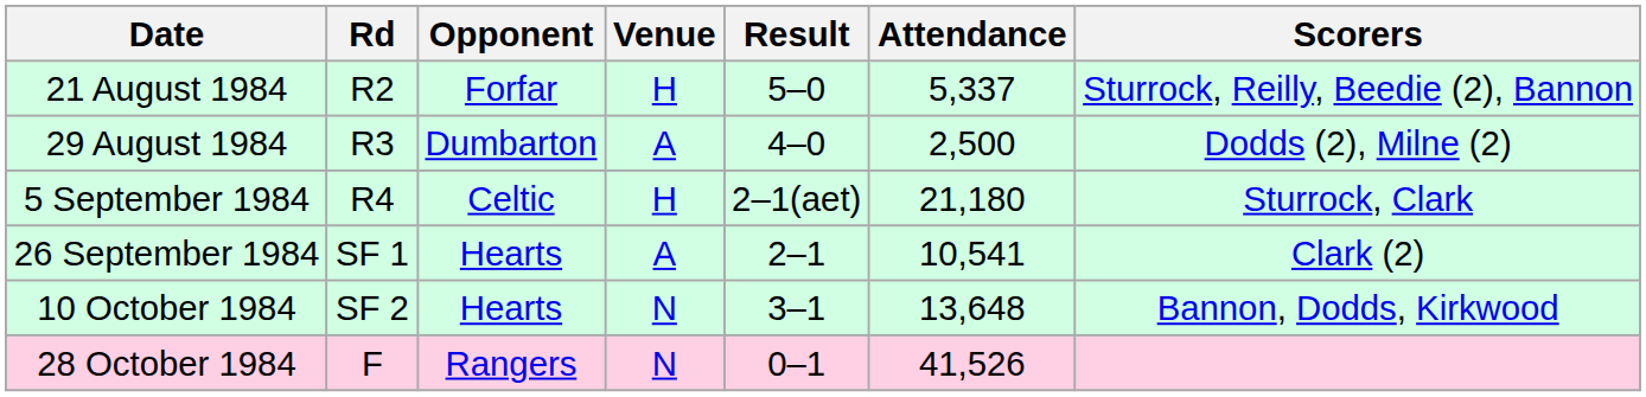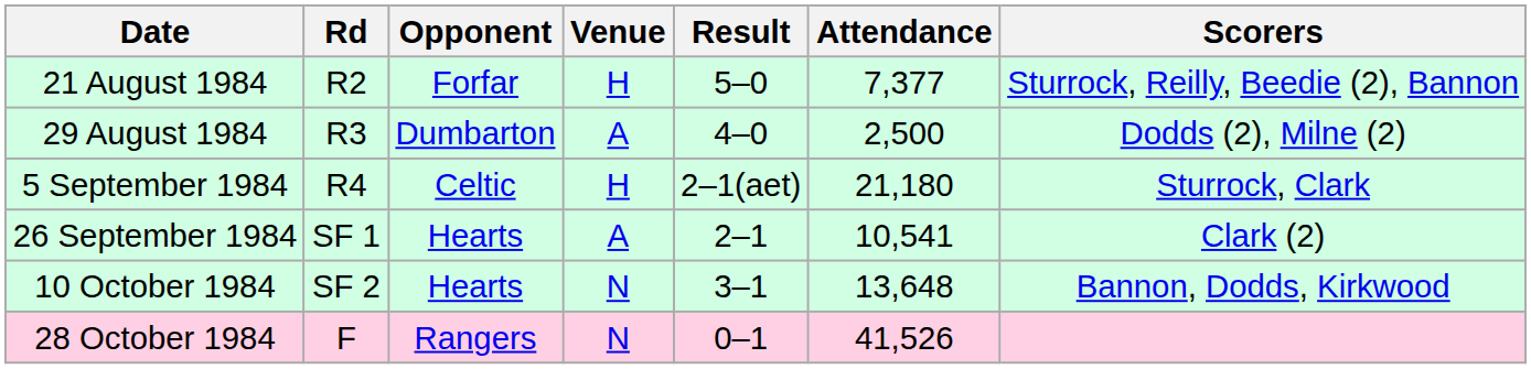 <table class="wikitable sortable" style="font-size:95%; text-align:center">
 <tr>
 <th>Date</th>
 <th>Rd</th>
 <th>Opponent</th>
 <th>Venue</th>
 <th>Result</th>
 <th>Attendance</th>
 <th>Scorers</th>
 </tr>
 <tr bgcolor = "#d0ffe3">
 <td>21 August 1984</td>
 <td>R2</td>
 <td><a href='#'>Forfar</a></td>
 <td><a href='#'>H</a></td>
 <td>5–0</td>
-<td>5,337</td>
+<td>7,377</td>
 <td><a href='#'>Sturrock</a>, <a href='#'>Reilly</a>, <a href='#'>Beedie</a> (2), <a href='#'>Bannon</a></td>
 </tr>
 <tr bgcolor = "#d0ffe3">
 <td>29 August 1984</td>
 <td>R3</td>
 <td><a href='#'>Dumbarton</a></td>
 <td><a href='#'>A</a></td>
 <td>4–0</td>
 <td>2,500</td>
 <td><a href='#'>Dodds</a> (2), <a href='#'>Milne</a> (2)</td>
 </tr>
 <tr bgcolor = "#d0ffe3">
 <td>5 September 1984</td>
 <td>R4</td>
 <td><a href='#'>Celtic</a></td>
 <td><a href='#'>H</a></td>
 <td>2–1(aet)</td>
 <td>21,180</td>
 <td><a href='#'>Sturrock</a>, <a href='#'>Clark</a></td>
 </tr>
 <tr bgcolor = "#d0ffe3">
 <td>26 September 1984</td>
 <td>SF 1</td>
 <td><a href='#'>Hearts</a></td>
 <td><a href='#'>A</a></td>
 <td>2–1</td>
 <td>10,541</td>
 <td><a href='#'>Clark</a> (2)</td>
 </tr>
 <tr bgcolor = "#d0ffe3">
 <td>10 October 1984</td>
 <td>SF 2</td>
 <td><a href='#'>Hearts</a></td>
 <td><a href='#'>N</a></td>
 <td>3–1</td>
 <td>13,648</td>
 <td><a href='#'>Bannon</a>, <a href='#'>Dodds</a>, <a href='#'>Kirkwood</a></td>
 </tr>
 <tr bgcolor = "#ffd0e3">
 <td>28 October 1984</td>
 <td>F</td>
 <td><a href='#'>Rangers</a></td>
 <td><a href='#'>N</a></td>
 <td>0–1</td>
 <td>41,526</td>
 <td></td>
 </tr>
 </table>
